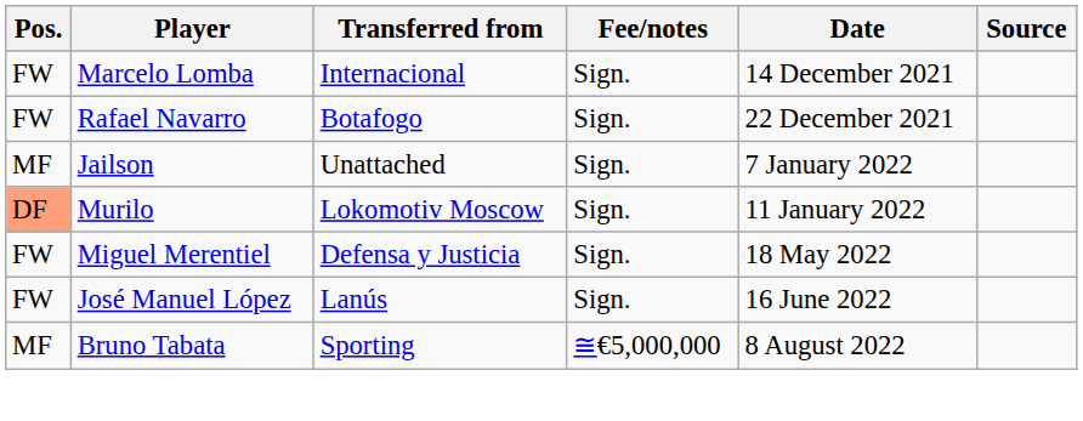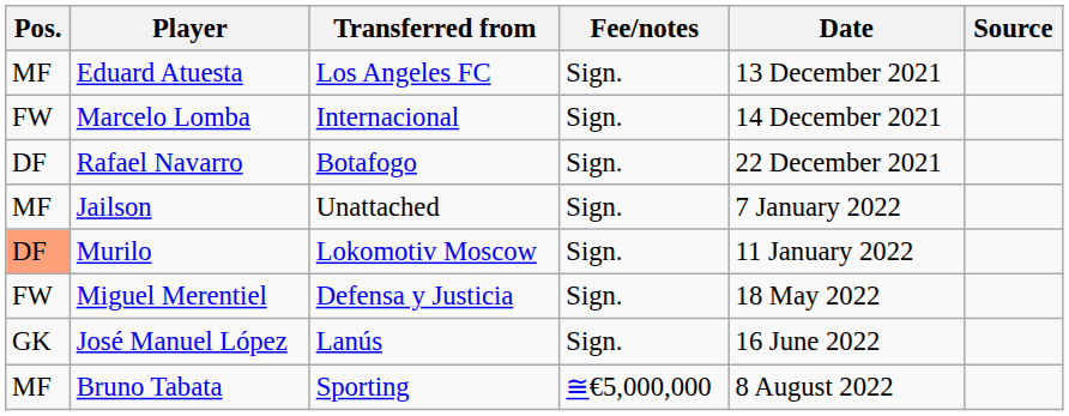 <table class="wikitable sortable" style="width:95%; text-align:center; font-size:95%; text-align:left;">
 <tr>
 <th><strong>Pos.</strong></th>
 <th><strong>Player</strong></th>
 <th><strong>Transferred from</strong></th>
 <th><strong>Fee/notes</strong></th>
 <th><strong>Date</strong></th>
 <th><strong>Source</strong></th>
 </tr>
 <tr>
+<td>MF</td>
+<td> <a href='#'>Eduard Atuesta</a></td>
+<td> <a href='#'>Los Angeles FC</a></td>
+<td>Sign.</td>
+<td>13 December 2021</td>
+<td align=center></td>
+</tr>
+<tr>
 <td>FW</td>
 <td> <a href='#'>Marcelo Lomba</a></td>
 <td> <a href='#'>Internacional</a></td>
 <td>Sign.</td>
 <td>14 December 2021</td>
 <td align=center></td>
 </tr>
 <tr>
-<td>FW</td>
+<td>DF</td>
 <td> <a href='#'>Rafael Navarro</a></td>
 <td> <a href='#'>Botafogo</a></td>
 <td>Sign.</td>
 <td>22 December 2021</td>
 <td align=center></td>
 </tr>
 <tr>
 <td>MF</td>
 <td> <a href='#'>Jailson</a></td>
 <td>Unattached</td>
 <td>Sign.</td>
 <td>7 January 2022</td>
 <td align=center></td>
 </tr>
 <tr>
 <td style="background: lightsalmon;">DF</td>
 <td> <a href='#'>Murilo</a></td>
 <td> <a href='#'>Lokomotiv Moscow</a></td>
 <td>Sign.</td>
 <td>11 January 2022</td>
 <td align=center></td>
 </tr>
 <tr>
 <td>FW</td>
 <td> <a href='#'>Miguel Merentiel</a></td>
 <td> <a href='#'>Defensa y Justicia</a></td>
 <td>Sign.</td>
 <td>18 May 2022</td>
 <td align=center></td>
 </tr>
 <tr>
-<td>FW</td>
+<td>GK</td>
 <td> <a href='#'>José Manuel López</a></td>
 <td> <a href='#'>Lanús</a></td>
 <td>Sign.</td>
 <td>16 June 2022</td>
 <td align=center></td>
 </tr>
 <tr>
 <td>MF</td>
 <td> <a href='#'>Bruno Tabata</a></td>
 <td> <a href='#'>Sporting</a></td>
 <td><a href='#'>≅</a>€5,000,000</td>
 <td>8 August 2022</td>
 <td align=center></td>
 </tr>
 </table>
